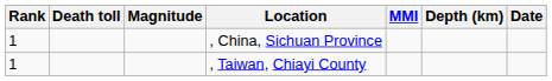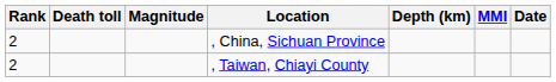 <table class="sortable wikitable" style="font-size:100%;">
 <tr>
 <th>Rank</th>
 <th>Death toll</th>
 <th>Magnitude</th>
 <th>Location</th>
+<th>Depth (km)</th>
 <th><a href='#'>MMI</a></th>
-<th>Depth (km)</th>
 <th>Date</th>
 </tr>
 <tr>
-<td>1</td>
+<td>2</td>
 <td></td>
 <td></td>
 <td>, China, <a href='#'>Sichuan Province</a></td>
 <td></td>
 <td></td>
 <td></td>
 </tr>
 <tr>
-<td>1</td>
+<td>2</td>
 <td></td>
 <td></td>
 <td>, <a href='#'>Taiwan</a>, <a href='#'>Chiayi County</a></td>
 <td></td>
 <td></td>
 <td></td>
 </tr>
 </table>
